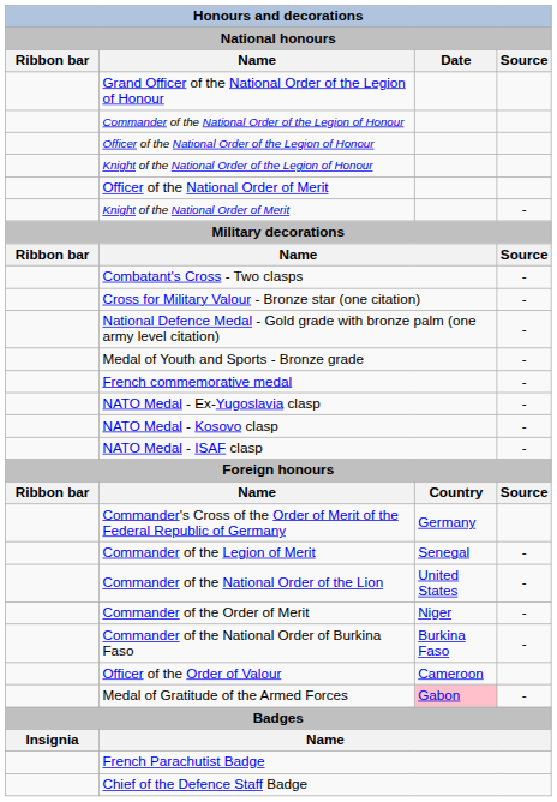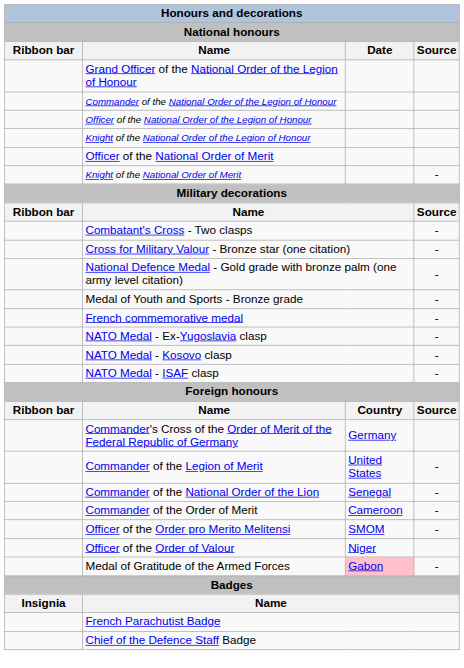 <table class="wikitable mw-collapsible"  style="width: 100%">
 <tr>
 <th colspan="4" style="background: lightsteelblue">Honours and decorations</th>
 </tr>
 <tr>
 <th colspan="4" style="background: silver">National honours</th>
 </tr>
 <tr>
 <th style="width:100px;">Ribbon bar</th>
 <th>Name</th>
 <th>Date</th>
 <th>Source</th>
 </tr>
 <tr>
 <td align="center"></td>
 <td><a href='#'>Grand Officer</a> of the <a href='#'>National Order of the Legion of Honour</a></td>
 <td align="center"></td>
 <td align="center"></td>
 </tr>
 <tr>
 <td align="center"></td>
 <td><small><em><a href='#'>Commander</a> of the <a href='#'>National Order of the Legion of Honour</a></em></small></td>
 <td align="center"><small><em></em></small></td>
 <td align="center"></td>
 </tr>
 <tr>
 <td align="center"></td>
 <td><small><em><a href='#'>Officer</a> of the <a href='#'>National Order of the Legion of Honour</a></em></small></td>
 <td align="center"><small><em></em></small></td>
 <td align="center"></td>
 </tr>
 <tr>
 <td align="center"></td>
 <td><small><em><a href='#'>Knight</a> of the <a href='#'>National Order of the Legion of Honour</a></em></small></td>
 <td align="center"><small><em></em></small></td>
 <td align="center"></td>
 </tr>
 <tr>
 <td align="center"></td>
 <td><a href='#'>Officer</a> of the <a href='#'>National Order of Merit</a></td>
 <td align="center"></td>
 <td align="center"></td>
 </tr>
 <tr>
 <td align="center"></td>
 <td><small><em><a href='#'>Knight</a> of the <a href='#'>National Order of Merit</a></em></small></td>
 <td align="center"><small><em></em></small></td>
 <td align="center">-</td>
 </tr>
 <tr>
 <th colspan="4" style="background: silver">Military decorations</th>
 </tr>
 <tr>
 <th style="width:100px;">Ribbon bar</th>
 <th colspan=2>Name</th>
 <th>Source</th>
 </tr>
 <tr>
 <td></td>
 <td colspan=2><a href='#'>Combatant's Cross</a> - Two clasps</td>
 <td align="center">-</td>
 </tr>
 <tr>
 <td><span></span></td>
 <td colspan=2><a href='#'>Cross for Military Valour</a> - Bronze star (one citation)</td>
 <td align="center">-</td>
 </tr>
 <tr>
 <td><span></span></td>
 <td colspan=2><a href='#'>National Defence Medal</a> - Gold grade with bronze palm (one army level citation)</td>
 <td align="center">-</td>
 </tr>
 <tr>
 <td></td>
 <td colspan=2>Medal of Youth and Sports - Bronze grade</td>
 <td align="center">-</td>
 </tr>
 <tr>
 <td></td>
 <td colspan=2><a href='#'>French commemorative medal</a></td>
 <td align="center">-</td>
 </tr>
 <tr>
 <td></td>
 <td colspan=2><a href='#'>NATO Medal</a> - Ex-<a href='#'>Yugoslavia</a> clasp</td>
 <td align="center">-</td>
 </tr>
 <tr>
 <td></td>
 <td colspan=2><a href='#'>NATO Medal</a> - <a href='#'>Kosovo</a> clasp</td>
 <td align="center">-</td>
 </tr>
 <tr>
 <td></td>
 <td colspan=2><a href='#'>NATO Medal</a> - <a href='#'>ISAF</a> clasp</td>
 <td align="center">-</td>
 </tr>
 <tr>
 <th colspan="4" style="background: silver">Foreign honours</th>
 </tr>
 <tr>
 <th style="width:100px;">Ribbon bar</th>
 <th>Name</th>
 <th>Country</th>
 <th>Source</th>
 </tr>
 <tr>
 <td></td>
 <td><a href='#'>Commander</a>'s Cross of the <a href='#'>Order of Merit of the Federal Republic of Germany</a></td>
 <td><a href='#'>Germany</a></td>
 <td align="center"></td>
 </tr>
 <tr>
 <td></td>
 <td><a href='#'>Commander</a> of the <a href='#'>Legion of Merit</a></td>
+<td><a href='#'>United States</a></td>
+<td align="center">-</td>
+</tr>
+<tr>
+<td></td>
+<td><a href='#'>Commander</a> of the <a href='#'>National Order of the Lion</a></td>
 <td><a href='#'>Senegal</a></td>
 <td align="center">-</td>
 </tr>
 <tr>
 <td></td>
-<td><a href='#'>Commander</a> of the <a href='#'>National Order of the Lion</a></td>
-<td><a href='#'>United States</a></td>
+<td><a href='#'>Commander</a> of the Order of Merit</td>
+<td><a href='#'>Cameroon</a></td>
 <td align="center">-</td>
 </tr>
 <tr>
 <td></td>
-<td><a href='#'>Commander</a> of the Order of Merit</td>
-<td><a href='#'>Niger</a></td>
-<td align="center">-</td>
-</tr>
-<tr>
-<td></td>
-<td><a href='#'>Commander</a> of the National Order of Burkina Faso</td>
-<td><a href='#'>Burkina Faso</a></td>
+<td><a href='#'>Officer</a> of the <a href='#'>Order pro Merito Melitensi</a></td>
+<td><a href='#'>SMOM</a></td>
 <td align="center">-</td>
 </tr>
 <tr>
 <td></td>
 <td><a href='#'>Officer</a> of the <a href='#'>Order of Valour</a></td>
-<td><a href='#'>Cameroon</a></td>
+<td><a href='#'>Niger</a></td>
 <td align="center"></td>
 </tr>
 <tr>
 <td></td>
 <td>Medal of Gratitude of the Armed Forces</td>
 <td style="background: pink;"><a href='#'>Gabon</a></td>
 <td align="center">-</td>
 </tr>
 <tr>
 <th colspan="4" style="background: silver">Badges</th>
 </tr>
 <tr>
 <th style="width:100px;">Insignia</th>
 <th colspan=3>Name</th>
 </tr>
 <tr>
 <td></td>
 <td colspan=3><a href='#'>French Parachutist Badge</a></td>
 </tr>
 <tr>
 <td align="center"></td>
 <td colspan=3><a href='#'>Chief of the Defence Staff</a> Badge</td>
 </tr>
 </table>
